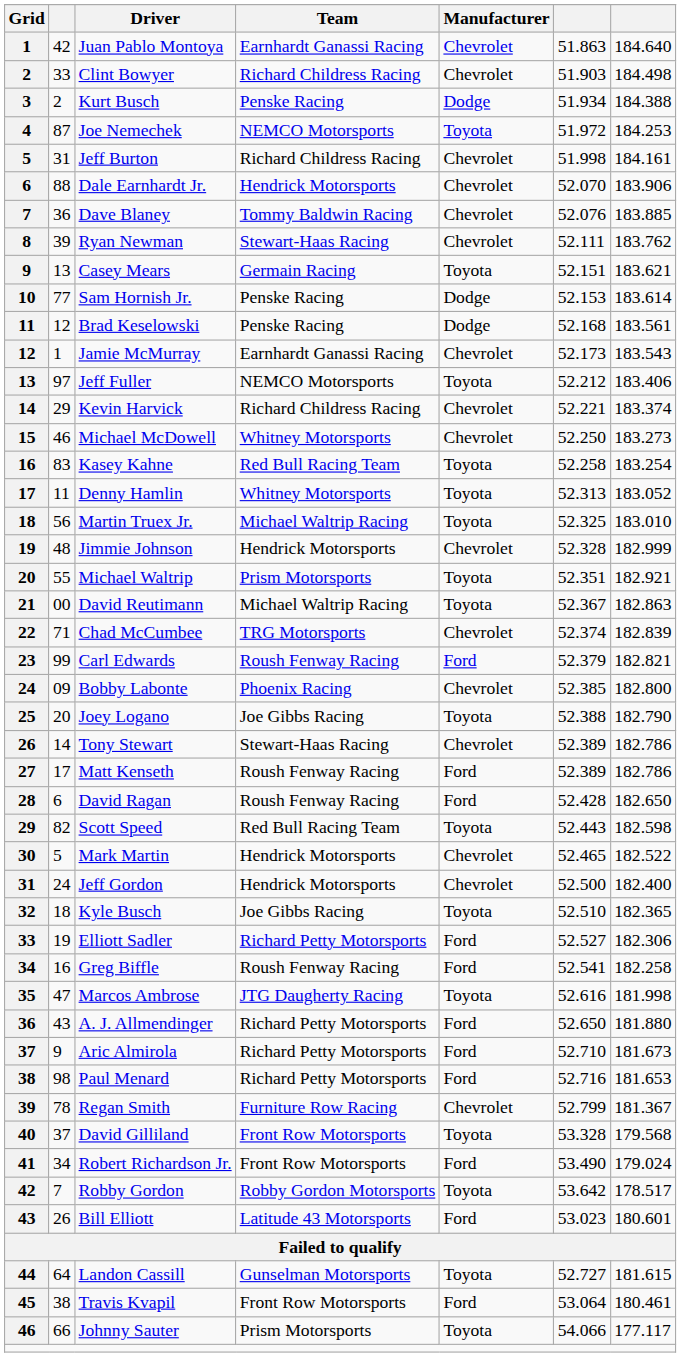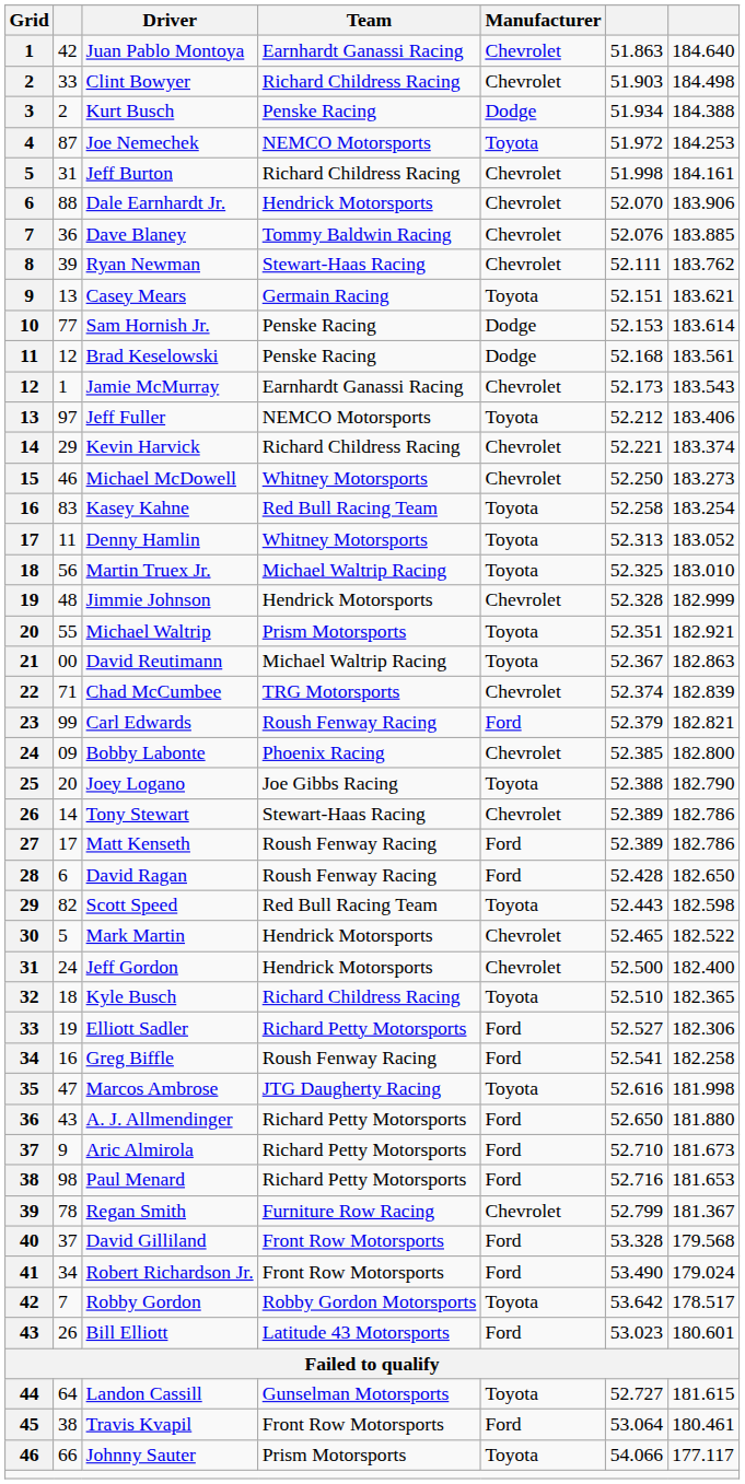 <table class="wikitable">
 <tr>
 </tr>
 <tr>
 <th scope="col">Grid</th>
 <th scope="col"></th>
 <th scope="col">Driver</th>
 <th scope="col">Team</th>
 <th scope="col">Manufacturer</th>
 <th scope="col"></th>
 <th scope="col"></th>
 </tr>
 <tr>
 <th scope="row">1</th>
 <td>42</td>
 <td><a href='#'>Juan Pablo Montoya</a></td>
 <td><a href='#'>Earnhardt Ganassi Racing</a></td>
 <td><a href='#'>Chevrolet</a></td>
 <td>51.863</td>
 <td>184.640</td>
 </tr>
 <tr>
 <th scope="row">2</th>
 <td>33</td>
 <td><a href='#'>Clint Bowyer</a></td>
 <td><a href='#'>Richard Childress Racing</a></td>
 <td>Chevrolet</td>
 <td>51.903</td>
 <td>184.498</td>
 </tr>
 <tr>
 <th scope="row">3</th>
 <td>2</td>
 <td><a href='#'>Kurt Busch</a></td>
 <td><a href='#'>Penske Racing</a></td>
 <td><a href='#'>Dodge</a></td>
 <td>51.934</td>
 <td>184.388</td>
 </tr>
 <tr>
 <th scope="row">4</th>
 <td>87</td>
 <td><a href='#'>Joe Nemechek</a></td>
 <td><a href='#'>NEMCO Motorsports</a></td>
 <td><a href='#'>Toyota</a></td>
 <td>51.972</td>
 <td>184.253</td>
 </tr>
 <tr>
 <th scope="row">5</th>
 <td>31</td>
 <td><a href='#'>Jeff Burton</a></td>
 <td>Richard Childress Racing</td>
 <td>Chevrolet</td>
 <td>51.998</td>
 <td>184.161</td>
 </tr>
 <tr>
 <th scope="row">6</th>
 <td>88</td>
 <td><a href='#'>Dale Earnhardt Jr.</a></td>
 <td><a href='#'>Hendrick Motorsports</a></td>
 <td>Chevrolet</td>
 <td>52.070</td>
 <td>183.906</td>
 </tr>
 <tr>
 <th scope="row">7</th>
 <td>36</td>
 <td><a href='#'>Dave Blaney</a></td>
 <td><a href='#'>Tommy Baldwin Racing</a></td>
 <td>Chevrolet</td>
 <td>52.076</td>
 <td>183.885</td>
 </tr>
 <tr>
 <th scope="row">8</th>
 <td>39</td>
 <td><a href='#'>Ryan Newman</a></td>
 <td><a href='#'>Stewart-Haas Racing</a></td>
 <td>Chevrolet</td>
 <td>52.111</td>
 <td>183.762</td>
 </tr>
 <tr>
 <th scope="row">9</th>
 <td>13</td>
 <td><a href='#'>Casey Mears</a></td>
 <td><a href='#'>Germain Racing</a></td>
 <td>Toyota</td>
 <td>52.151</td>
 <td>183.621</td>
 </tr>
 <tr>
 <th scope="row">10</th>
 <td>77</td>
 <td><a href='#'>Sam Hornish Jr.</a></td>
 <td>Penske Racing</td>
 <td>Dodge</td>
 <td>52.153</td>
 <td>183.614</td>
 </tr>
 <tr>
 <th scope="row">11</th>
 <td>12</td>
 <td><a href='#'>Brad Keselowski</a></td>
 <td>Penske Racing</td>
 <td>Dodge</td>
 <td>52.168</td>
 <td>183.561</td>
 </tr>
 <tr>
 <th scope="row">12</th>
 <td>1</td>
 <td><a href='#'>Jamie McMurray</a></td>
 <td>Earnhardt Ganassi Racing</td>
 <td>Chevrolet</td>
 <td>52.173</td>
 <td>183.543</td>
 </tr>
 <tr>
 <th scope="row">13</th>
 <td>97</td>
 <td><a href='#'>Jeff Fuller</a></td>
 <td>NEMCO Motorsports</td>
 <td>Toyota</td>
 <td>52.212</td>
 <td>183.406</td>
 </tr>
 <tr>
 <th scope="row">14</th>
 <td>29</td>
 <td><a href='#'>Kevin Harvick</a></td>
 <td>Richard Childress Racing</td>
 <td>Chevrolet</td>
 <td>52.221</td>
 <td>183.374</td>
 </tr>
 <tr>
 <th scope="row">15</th>
 <td>46</td>
 <td><a href='#'>Michael McDowell</a></td>
 <td><a href='#'>Whitney Motorsports</a></td>
 <td>Chevrolet</td>
 <td>52.250</td>
 <td>183.273</td>
 </tr>
 <tr>
 <th scope="row">16</th>
 <td>83</td>
 <td><a href='#'>Kasey Kahne</a></td>
 <td><a href='#'>Red Bull Racing Team</a></td>
 <td>Toyota</td>
 <td>52.258</td>
 <td>183.254</td>
 </tr>
 <tr>
 <th scope="row">17</th>
 <td>11</td>
 <td><a href='#'>Denny Hamlin</a></td>
 <td><a href='#'>Whitney Motorsports</a></td>
 <td>Toyota</td>
 <td>52.313</td>
 <td>183.052</td>
 </tr>
 <tr>
 <th scope="row">18</th>
 <td>56</td>
 <td><a href='#'>Martin Truex Jr.</a></td>
 <td><a href='#'>Michael Waltrip Racing</a></td>
 <td>Toyota</td>
 <td>52.325</td>
 <td>183.010</td>
 </tr>
 <tr>
 <th scope="row">19</th>
 <td>48</td>
 <td><a href='#'>Jimmie Johnson</a></td>
 <td>Hendrick Motorsports</td>
 <td>Chevrolet</td>
 <td>52.328</td>
 <td>182.999</td>
 </tr>
 <tr>
 <th scope="row">20</th>
 <td>55</td>
 <td><a href='#'>Michael Waltrip</a></td>
 <td><a href='#'>Prism Motorsports</a></td>
 <td>Toyota</td>
 <td>52.351</td>
 <td>182.921</td>
 </tr>
 <tr>
 <th scope="row">21</th>
 <td>00</td>
 <td><a href='#'>David Reutimann</a></td>
 <td>Michael Waltrip Racing</td>
 <td>Toyota</td>
 <td>52.367</td>
 <td>182.863</td>
 </tr>
 <tr>
 <th scope="row">22</th>
 <td>71</td>
 <td><a href='#'>Chad McCumbee</a></td>
 <td><a href='#'>TRG Motorsports</a></td>
 <td>Chevrolet</td>
 <td>52.374</td>
 <td>182.839</td>
 </tr>
 <tr>
 <th scope="row">23</th>
 <td>99</td>
 <td><a href='#'>Carl Edwards</a></td>
 <td><a href='#'>Roush Fenway Racing</a></td>
 <td><a href='#'>Ford</a></td>
 <td>52.379</td>
 <td>182.821</td>
 </tr>
 <tr>
 <th scope="row">24</th>
 <td>09</td>
 <td><a href='#'>Bobby Labonte</a></td>
 <td><a href='#'>Phoenix Racing</a></td>
 <td>Chevrolet</td>
 <td>52.385</td>
 <td>182.800</td>
 </tr>
 <tr>
 <th scope="row">25</th>
 <td>20</td>
 <td><a href='#'>Joey Logano</a></td>
 <td>Joe Gibbs Racing</td>
 <td>Toyota</td>
 <td>52.388</td>
 <td>182.790</td>
 </tr>
 <tr>
 <th scope="row">26</th>
 <td>14</td>
 <td><a href='#'>Tony Stewart</a></td>
 <td>Stewart-Haas Racing</td>
 <td>Chevrolet</td>
 <td>52.389</td>
 <td>182.786</td>
 </tr>
 <tr>
 <th scope="row">27</th>
 <td>17</td>
 <td><a href='#'>Matt Kenseth</a></td>
 <td>Roush Fenway Racing</td>
 <td>Ford</td>
 <td>52.389</td>
 <td>182.786</td>
 </tr>
 <tr>
 <th scope="row">28</th>
 <td>6</td>
 <td><a href='#'>David Ragan</a></td>
 <td>Roush Fenway Racing</td>
 <td>Ford</td>
 <td>52.428</td>
 <td>182.650</td>
 </tr>
 <tr>
 <th scope="row">29</th>
 <td>82</td>
 <td><a href='#'>Scott Speed</a></td>
 <td>Red Bull Racing Team</td>
 <td>Toyota</td>
 <td>52.443</td>
 <td>182.598</td>
 </tr>
 <tr>
 <th scope="row">30</th>
 <td>5</td>
 <td><a href='#'>Mark Martin</a></td>
 <td>Hendrick Motorsports</td>
 <td>Chevrolet</td>
 <td>52.465</td>
 <td>182.522</td>
 </tr>
 <tr>
 <th scope="row">31</th>
 <td>24</td>
 <td><a href='#'>Jeff Gordon</a></td>
 <td>Hendrick Motorsports</td>
 <td>Chevrolet</td>
 <td>52.500</td>
 <td>182.400</td>
 </tr>
 <tr>
 <th scope="row">32</th>
 <td>18</td>
 <td><a href='#'>Kyle Busch</a></td>
-<td>Joe Gibbs Racing</td>
+<td><a href='#'>Richard Childress Racing</a></td>
 <td>Toyota</td>
 <td>52.510</td>
 <td>182.365</td>
 </tr>
 <tr>
 <th scope="row">33</th>
 <td>19</td>
 <td><a href='#'>Elliott Sadler</a></td>
 <td><a href='#'>Richard Petty Motorsports</a></td>
 <td>Ford</td>
 <td>52.527</td>
 <td>182.306</td>
 </tr>
 <tr>
 <th scope="row">34</th>
 <td>16</td>
 <td><a href='#'>Greg Biffle</a></td>
 <td>Roush Fenway Racing</td>
 <td>Ford</td>
 <td>52.541</td>
 <td>182.258</td>
 </tr>
 <tr>
 <th scope="row">35</th>
 <td>47</td>
 <td><a href='#'>Marcos Ambrose</a></td>
 <td><a href='#'>JTG Daugherty Racing</a></td>
 <td>Toyota</td>
 <td>52.616</td>
 <td>181.998</td>
 </tr>
 <tr>
 <th scope="row">36</th>
 <td>43</td>
 <td><a href='#'>A. J. Allmendinger</a></td>
 <td>Richard Petty Motorsports</td>
 <td>Ford</td>
 <td>52.650</td>
 <td>181.880</td>
 </tr>
 <tr>
 <th scope="row">37</th>
 <td>9</td>
 <td><a href='#'>Aric Almirola</a></td>
 <td>Richard Petty Motorsports</td>
 <td>Ford</td>
 <td>52.710</td>
 <td>181.673</td>
 </tr>
 <tr>
 <th scope="row">38</th>
 <td>98</td>
 <td><a href='#'>Paul Menard</a></td>
 <td>Richard Petty Motorsports</td>
 <td>Ford</td>
 <td>52.716</td>
 <td>181.653</td>
 </tr>
 <tr>
 <th scope="row">39</th>
 <td>78</td>
 <td><a href='#'>Regan Smith</a></td>
 <td><a href='#'>Furniture Row Racing</a></td>
 <td>Chevrolet</td>
 <td>52.799</td>
 <td>181.367</td>
 </tr>
 <tr>
 <th scope="row">40</th>
 <td>37</td>
 <td><a href='#'>David Gilliland</a></td>
 <td><a href='#'>Front Row Motorsports</a></td>
-<td>Toyota</td>
+<td>Ford</td>
 <td>53.328</td>
 <td>179.568</td>
 </tr>
 <tr>
 <th scope="row">41</th>
 <td>34</td>
 <td><a href='#'>Robert Richardson Jr.</a></td>
 <td>Front Row Motorsports</td>
 <td>Ford</td>
 <td>53.490</td>
 <td>179.024</td>
 </tr>
 <tr>
 <th scope="row">42</th>
 <td>7</td>
 <td><a href='#'>Robby Gordon</a></td>
 <td><a href='#'>Robby Gordon Motorsports</a></td>
 <td>Toyota</td>
 <td>53.642</td>
 <td>178.517</td>
 </tr>
 <tr>
 <th scope="row">43</th>
 <td>26</td>
 <td><a href='#'>Bill Elliott</a></td>
 <td><a href='#'>Latitude 43 Motorsports</a></td>
 <td>Ford</td>
 <td>53.023</td>
 <td>180.601</td>
 </tr>
 <tr>
 <th colspan="7">Failed to qualify</th>
 </tr>
 <tr>
 <th scope="row">44</th>
 <td>64</td>
 <td><a href='#'>Landon Cassill</a></td>
 <td><a href='#'>Gunselman Motorsports</a></td>
 <td>Toyota</td>
 <td>52.727</td>
 <td>181.615</td>
 </tr>
 <tr>
 <th scope="row">45</th>
 <td>38</td>
 <td><a href='#'>Travis Kvapil</a></td>
 <td>Front Row Motorsports</td>
 <td>Ford</td>
 <td>53.064</td>
 <td>180.461</td>
 </tr>
 <tr>
 <th scope="row">46</th>
 <td>66</td>
 <td><a href='#'>Johnny Sauter</a></td>
 <td>Prism Motorsports</td>
 <td>Toyota</td>
 <td>54.066</td>
 <td>177.117</td>
 </tr>
 <tr>
 <td colspan="7"></td>
 </tr>
 </table>
